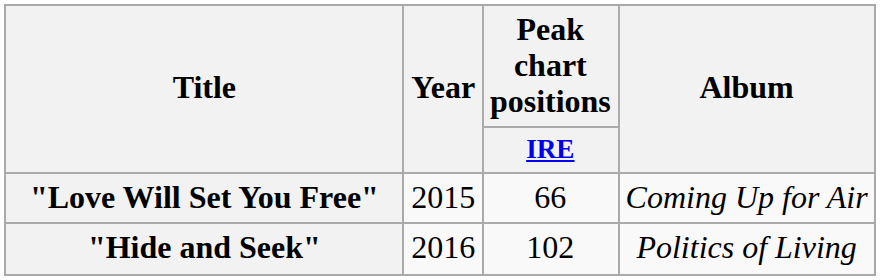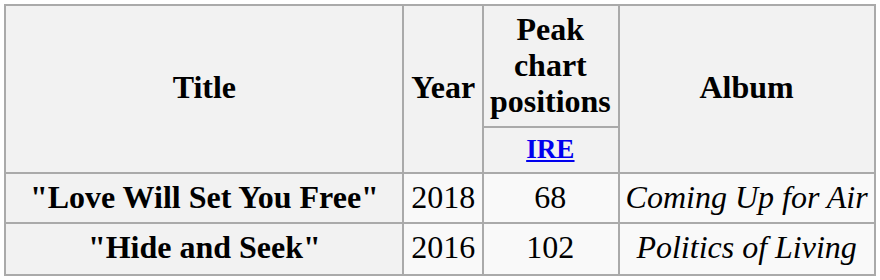 <table class="wikitable plainrowheaders" style="text-align:center;" border="1">
 <tr>
 <th scope="col" rowspan="2" style="width:12em;">Title</th>
 <th scope="col" rowspan="2" style="width:1em;">Year</th>
 <th scope="col" colspan="1">Peak chart positions</th>
 <th scope="col" rowspan="2">Album</th>
 </tr>
 <tr>
 <th scope="col" style="width:3em;font-size:85%;"><a href='#'>IRE</a><br></th>
 </tr>
 <tr>
 <th scope="row">"Love Will Set You Free"</th>
-<td>2015</td>
-<td>66</td>
+<td>2018</td>
+<td>68</td>
 <td><em>Coming Up for Air</em></td>
 </tr>
 <tr>
 <th scope="row">"Hide and Seek"</th>
 <td>2016</td>
 <td>102</td>
 <td><em>Politics of Living</em></td>
 </tr>
 </table>
